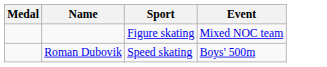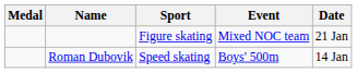 <table class="wikitable sortable" style="font-size:90%">
 <tr>
 <th>Medal</th>
 <th>Name</th>
 <th>Sport</th>
 <th>Event</th>
+<th>Date</th>
 </tr>
 <tr>
 <td></td>
 <td><br></td>
 <td><a href='#'>Figure skating</a></td>
 <td><a href='#'>Mixed NOC team</a></td>
+<td>21 Jan</td>
 </tr>
 <tr>
 <td></td>
 <td><a href='#'>Roman Dubovik</a></td>
 <td><a href='#'>Speed skating</a></td>
 <td><a href='#'>Boys' 500m</a></td>
+<td>14 Jan</td>
 </tr>
 </table>
